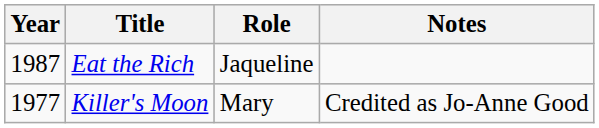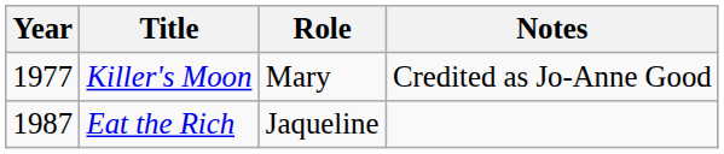 <table class="wikitable sortable">
 <tr>
 <th>Year</th>
 <th>Title</th>
 <th>Role</th>
 <th class="unsortable">Notes</th>
 </tr>
 <tr>
+<td>1977</td>
+<td><em><a href='#'>Killer's Moon</a></em></td>
+<td>Mary</td>
+<td>Credited as Jo-Anne Good</td>
+</tr>
+<tr>
 <td>1987</td>
 <td><em><a href='#'>Eat the Rich</a></em></td>
 <td>Jaqueline</td>
 <td></td>
 </tr>
-<tr>
-<td>1977</td>
-<td><em><a href='#'>Killer's Moon</a></em></td>
-<td>Mary</td>
-<td>Credited as Jo-Anne Good</td>
-</tr>
 </table>
